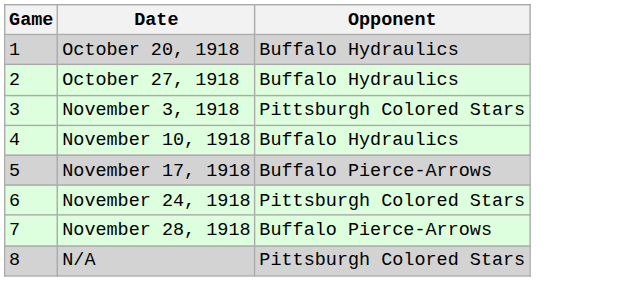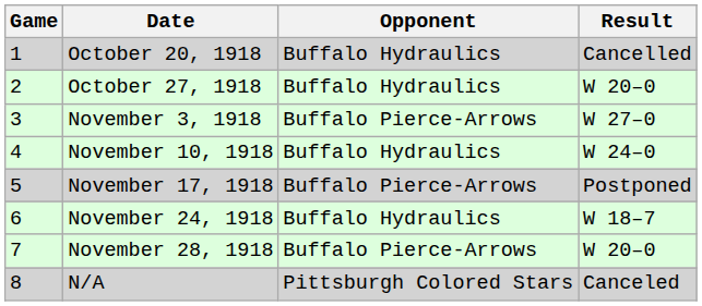 <table class="wikitable">
 <tr>
 <th>Game</th>
 <th>Date</th>
 <th>Opponent</th>
+<th>Result</th>
 </tr>
 <tr style="background:lightgrey;">
 <td>1</td>
 <td>October 20, 1918</td>
 <td>Buffalo Hydraulics</td>
+<td>Cancelled</td>
 </tr>
 <tr style="background: #ddffdd;">
 <td>2</td>
 <td>October 27, 1918</td>
 <td>Buffalo Hydraulics</td>
+<td>W 20–0</td>
 </tr>
 <tr style="background: #ddffdd;">
 <td>3</td>
 <td>November 3, 1918</td>
-<td>Pittsburgh Colored Stars</td>
+<td>Buffalo Pierce-Arrows</td>
+<td>W 27–0</td>
 </tr>
 <tr style="background: #ddffdd;">
 <td>4</td>
 <td>November 10, 1918</td>
 <td>Buffalo Hydraulics</td>
+<td>W 24–0</td>
 </tr>
 <tr style="background:lightgrey;">
 <td>5</td>
 <td>November 17, 1918</td>
 <td>Buffalo Pierce-Arrows</td>
+<td>Postponed</td>
 </tr>
 <tr style="background: #ddffdd;">
 <td>6</td>
 <td>November 24, 1918</td>
-<td>Pittsburgh Colored Stars</td>
+<td>Buffalo Hydraulics</td>
+<td>W 18–7</td>
 </tr>
 <tr style="background: #ddffdd;">
 <td>7</td>
 <td>November 28, 1918</td>
 <td>Buffalo Pierce-Arrows</td>
+<td>W 20–0</td>
 </tr>
 <tr style="background: lightgrey;">
 <td>8</td>
 <td>N/A</td>
 <td>Pittsburgh Colored Stars</td>
+<td>Canceled</td>
 </tr>
 </table>
